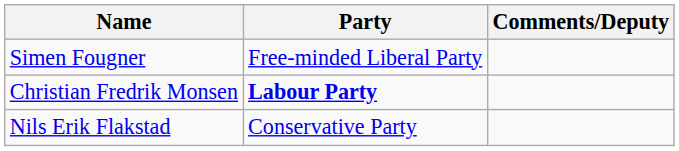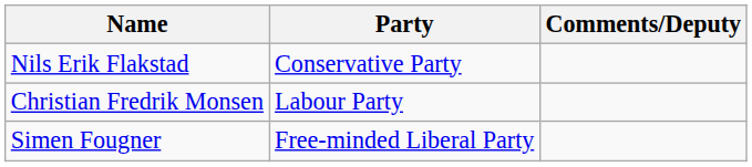 <table class="wikitable">
 <tr>
 <th>Name</th>
 <th>Party</th>
 <th>Comments/Deputy</th>
 </tr>
 <tr>
+<td><a href='#'>Nils Erik Flakstad</a></td>
+<td><a href='#'>Conservative Party</a></td>
+<td></td>
+</tr>
+<tr>
+<td><a href='#'>Christian Fredrik Monsen</a></td>
+<td><a href='#'>Labour Party</a></td>
+<td></td>
+</tr>
+<tr>
 <td><a href='#'>Simen Fougner</a></td>
 <td><a href='#'>Free-minded Liberal Party</a></td>
 <td></td>
 </tr>
-<tr>
-<td><a href='#'>Christian Fredrik Monsen</a></td>
-<td><strong><a href='#'>Labour Party</a></strong></td>
-<td></td>
-</tr>
-<tr>
-<td><a href='#'>Nils Erik Flakstad</a></td>
-<td><a href='#'>Conservative Party</a></td>
-<td></td>
-</tr>
 </table>
